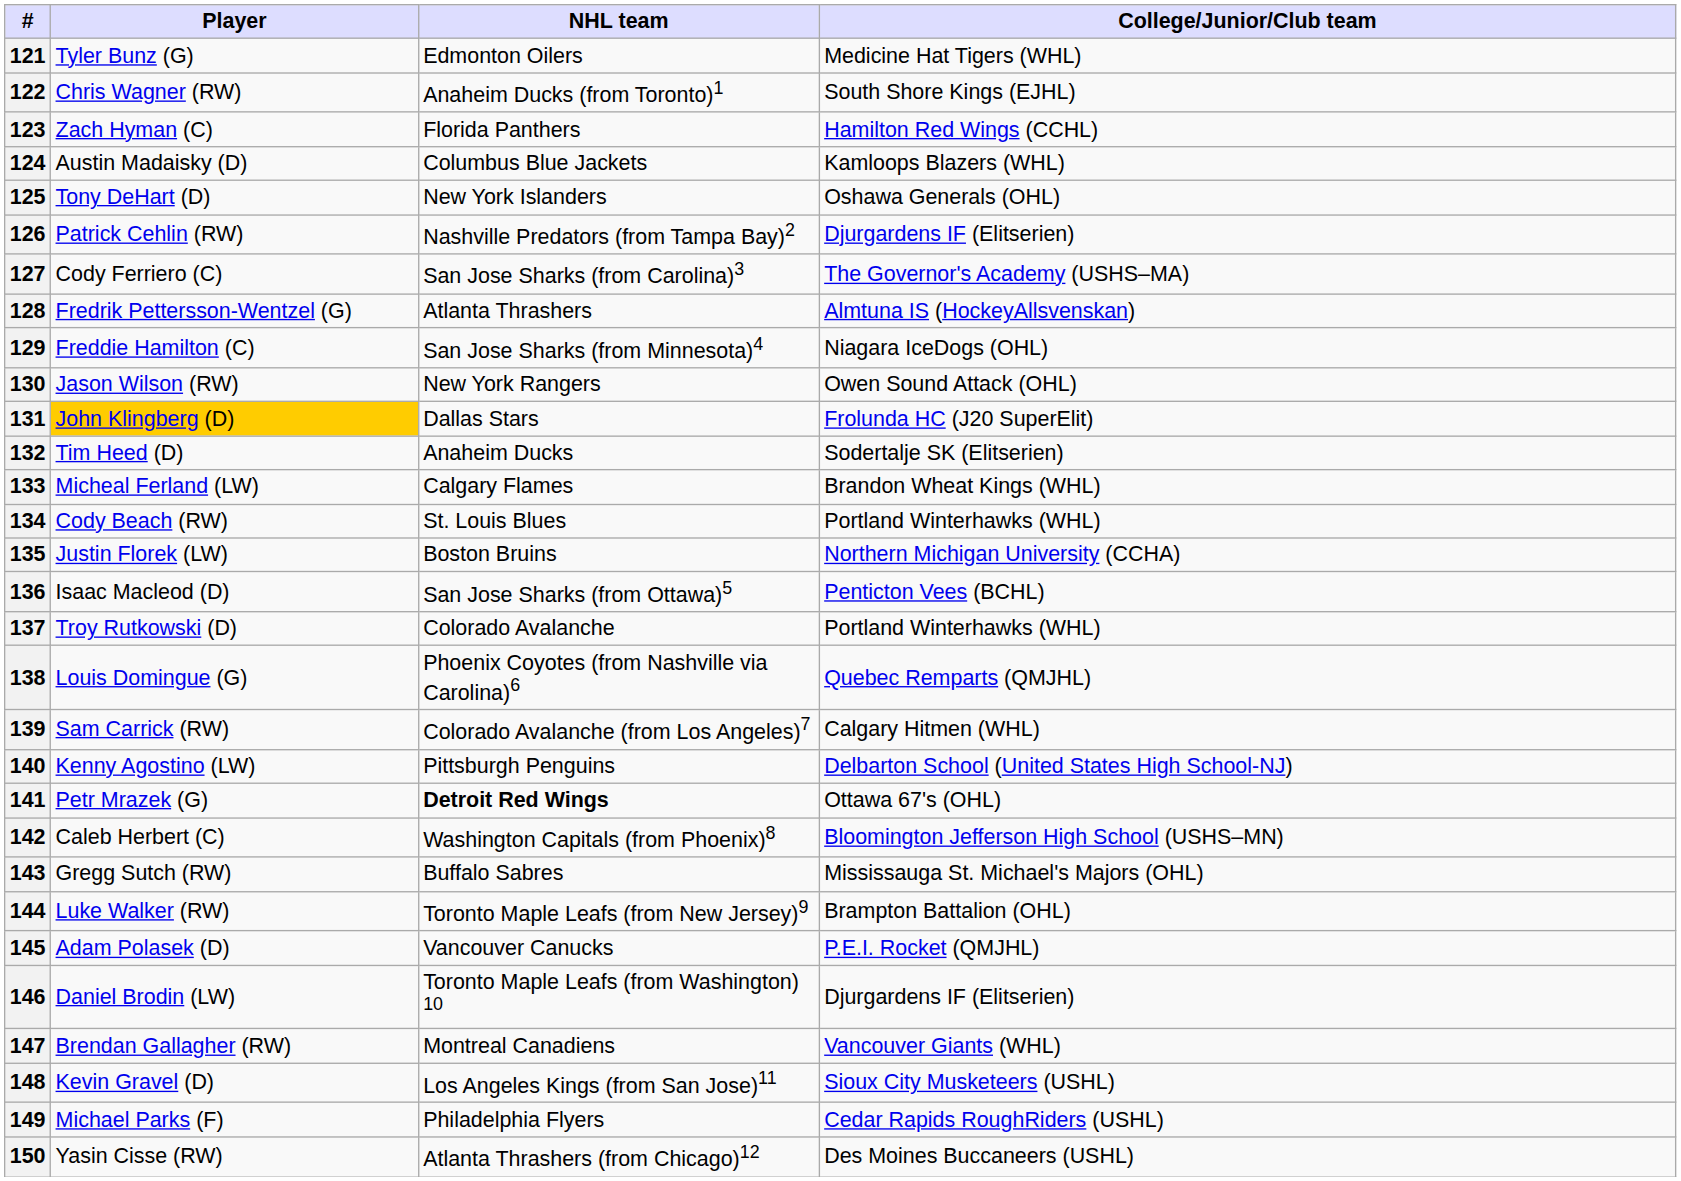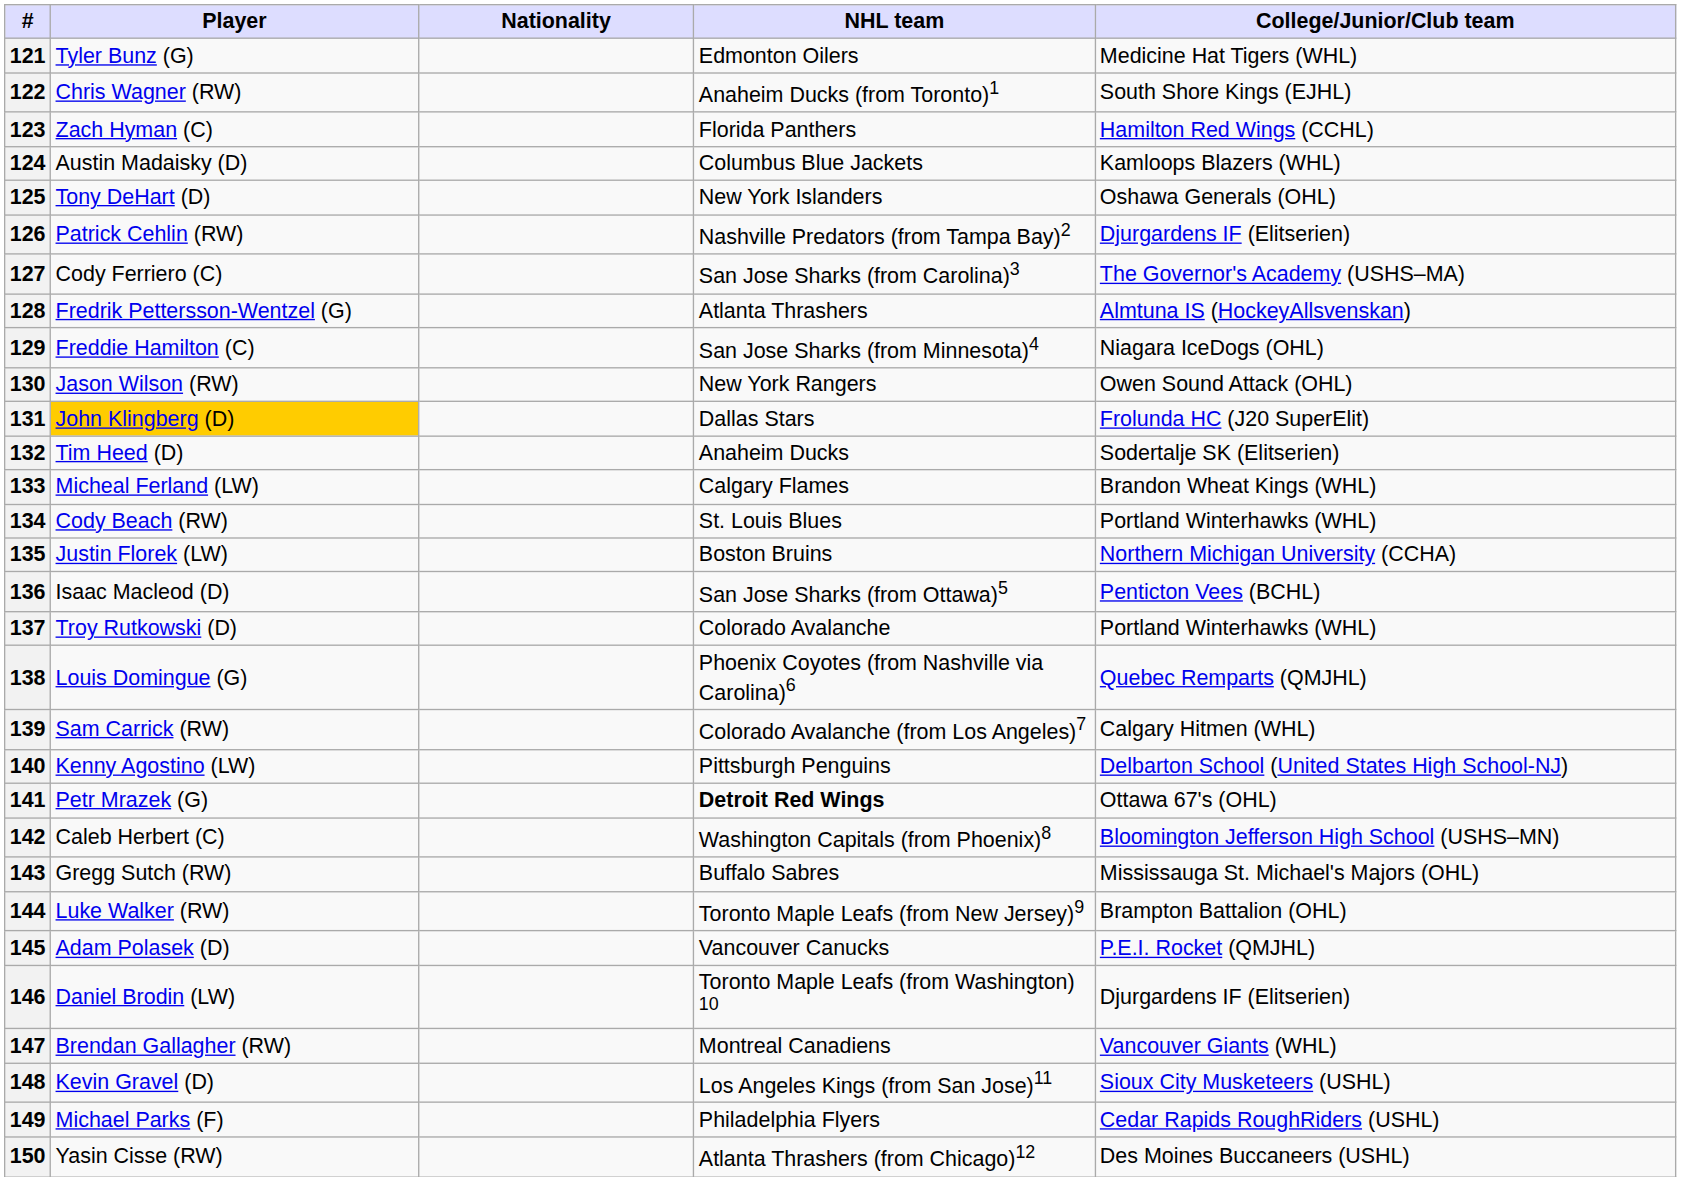 <table class="wikitable">
 <tr>
 <th style="background:#ddf; width:2.75%;">#</th>
 <th style="background:#ddf; width:22.0%;">Player</th>
+<th style="background:#ddf; width:16.5%;">Nationality</th>
 <th style="background:#ddf; width:24.0%;">NHL team</th>
 <th style="background:#ddf; width:100.0%;">College/Junior/Club team</th>
 </tr>
 <tr>
 <th>121</th>
 <td><a href='#'>Tyler Bunz</a> (G)</td>
+<td></td>
 <td>Edmonton Oilers</td>
 <td>Medicine Hat Tigers (WHL)</td>
 </tr>
 <tr>
 <th>122</th>
 <td><a href='#'>Chris Wagner</a> (RW)</td>
+<td></td>
 <td>Anaheim Ducks (from Toronto)<sup>1</sup></td>
 <td>South Shore Kings (EJHL)</td>
 </tr>
 <tr>
 <th>123</th>
 <td><a href='#'>Zach Hyman</a> (C)</td>
+<td></td>
 <td>Florida Panthers</td>
 <td><a href='#'>Hamilton Red Wings</a> (CCHL)</td>
 </tr>
 <tr>
 <th>124</th>
 <td>Austin Madaisky (D)</td>
+<td></td>
 <td>Columbus Blue Jackets</td>
 <td>Kamloops Blazers (WHL)</td>
 </tr>
 <tr>
 <th>125</th>
 <td><a href='#'>Tony DeHart</a> (D)</td>
+<td></td>
 <td>New York Islanders</td>
 <td>Oshawa Generals (OHL)</td>
 </tr>
 <tr>
 <th>126</th>
 <td><a href='#'>Patrick Cehlin</a> (RW)</td>
+<td></td>
 <td>Nashville Predators (from Tampa Bay)<sup>2</sup></td>
 <td><a href='#'>Djurgardens IF</a> (Elitserien)</td>
 </tr>
 <tr>
 <th>127</th>
 <td>Cody Ferriero (C)</td>
+<td></td>
 <td>San Jose Sharks (from Carolina)<sup>3</sup></td>
 <td><a href='#'>The Governor's Academy</a> (USHS–MA)</td>
 </tr>
 <tr>
 <th>128</th>
 <td><a href='#'>Fredrik Pettersson-Wentzel</a> (G)</td>
+<td></td>
 <td>Atlanta Thrashers</td>
 <td><a href='#'>Almtuna IS</a> (<a href='#'>HockeyAllsvenskan</a>)</td>
 </tr>
 <tr>
 <th>129</th>
 <td><a href='#'>Freddie Hamilton</a> (C)</td>
+<td></td>
 <td>San Jose Sharks (from Minnesota)<sup>4</sup></td>
 <td>Niagara IceDogs (OHL)</td>
 </tr>
 <tr>
 <th>130</th>
 <td><a href='#'>Jason Wilson</a> (RW)</td>
+<td></td>
 <td>New York Rangers</td>
 <td>Owen Sound Attack (OHL)</td>
 </tr>
 <tr>
 <th>131</th>
 <td bgcolor="#FFCC00"><a href='#'>John Klingberg</a> (D)</td>
+<td></td>
 <td>Dallas Stars</td>
 <td><a href='#'>Frolunda HC</a> (J20 SuperElit)</td>
 </tr>
 <tr>
 <th>132</th>
 <td><a href='#'>Tim Heed</a> (D)</td>
+<td></td>
 <td>Anaheim Ducks</td>
 <td>Sodertalje SK (Elitserien)</td>
 </tr>
 <tr>
 <th>133</th>
 <td><a href='#'>Micheal Ferland</a> (LW)</td>
+<td></td>
 <td>Calgary Flames</td>
 <td>Brandon Wheat Kings (WHL)</td>
 </tr>
 <tr>
 <th>134</th>
 <td><a href='#'>Cody Beach</a> (RW)</td>
+<td></td>
 <td>St. Louis Blues</td>
 <td>Portland Winterhawks (WHL)</td>
 </tr>
 <tr>
 <th>135</th>
 <td><a href='#'>Justin Florek</a> (LW)</td>
+<td></td>
 <td>Boston Bruins</td>
 <td><a href='#'>Northern Michigan University</a> (CCHA)</td>
 </tr>
 <tr>
 <th>136</th>
 <td>Isaac Macleod (D)</td>
+<td></td>
 <td>San Jose Sharks (from Ottawa)<sup>5</sup></td>
 <td><a href='#'>Penticton Vees</a> (BCHL)</td>
 </tr>
 <tr>
 <th>137</th>
 <td><a href='#'>Troy Rutkowski</a> (D)</td>
+<td></td>
 <td>Colorado Avalanche</td>
 <td>Portland Winterhawks (WHL)</td>
 </tr>
 <tr>
 <th>138</th>
 <td><a href='#'>Louis Domingue</a> (G)</td>
+<td></td>
 <td>Phoenix Coyotes (from Nashville via Carolina)<sup>6</sup></td>
 <td><a href='#'>Quebec Remparts</a> (QMJHL)</td>
 </tr>
 <tr>
 <th>139</th>
 <td><a href='#'>Sam Carrick</a> (RW)</td>
+<td></td>
 <td>Colorado Avalanche (from Los Angeles)<sup>7</sup></td>
 <td>Calgary Hitmen (WHL)</td>
 </tr>
 <tr>
 <th>140</th>
 <td><a href='#'>Kenny Agostino</a> (LW)</td>
+<td></td>
 <td>Pittsburgh Penguins</td>
 <td><a href='#'>Delbarton School</a> (<a href='#'>United States High School-NJ</a>)</td>
 </tr>
 <tr>
 <th>141</th>
 <td><a href='#'>Petr Mrazek</a> (G)</td>
+<td></td>
 <td><strong>Detroit Red Wings</strong></td>
 <td>Ottawa 67's (OHL)</td>
 </tr>
 <tr>
 <th>142</th>
 <td>Caleb Herbert (C)</td>
+<td></td>
 <td>Washington Capitals (from Phoenix)<sup>8</sup></td>
 <td><a href='#'>Bloomington Jefferson High School</a> (USHS–MN)</td>
 </tr>
 <tr>
 <th>143</th>
 <td>Gregg Sutch (RW)</td>
+<td></td>
 <td>Buffalo Sabres</td>
 <td>Mississauga St. Michael's Majors (OHL)</td>
 </tr>
 <tr>
 <th>144</th>
 <td><a href='#'>Luke Walker</a> (RW)</td>
+<td></td>
 <td>Toronto Maple Leafs (from New Jersey)<sup>9</sup></td>
 <td>Brampton Battalion (OHL)</td>
 </tr>
 <tr>
 <th>145</th>
 <td><a href='#'>Adam Polasek</a> (D)</td>
+<td></td>
 <td>Vancouver Canucks</td>
 <td><a href='#'>P.E.I. Rocket</a> (QMJHL)</td>
 </tr>
 <tr>
 <th>146</th>
 <td><a href='#'>Daniel Brodin</a> (LW)</td>
+<td></td>
 <td>Toronto Maple Leafs (from Washington) <sup>10</sup></td>
 <td>Djurgardens IF (Elitserien)</td>
 </tr>
 <tr>
 <th>147</th>
 <td><a href='#'>Brendan Gallagher</a> (RW)</td>
+<td></td>
 <td>Montreal Canadiens</td>
 <td><a href='#'>Vancouver Giants</a> (WHL)</td>
 </tr>
 <tr>
 <th>148</th>
 <td><a href='#'>Kevin Gravel</a> (D)</td>
+<td></td>
 <td>Los Angeles Kings (from San Jose)<sup>11</sup></td>
 <td><a href='#'>Sioux City Musketeers</a> (USHL)</td>
 </tr>
 <tr>
 <th>149</th>
 <td><a href='#'>Michael Parks</a> (F)</td>
+<td></td>
 <td>Philadelphia Flyers</td>
 <td><a href='#'>Cedar Rapids RoughRiders</a> (USHL)</td>
 </tr>
 <tr>
 <th>150</th>
 <td>Yasin Cisse (RW)</td>
+<td></td>
 <td>Atlanta Thrashers (from Chicago)<sup>12</sup></td>
 <td>Des Moines Buccaneers (USHL)</td>
 </tr>
 </table>
